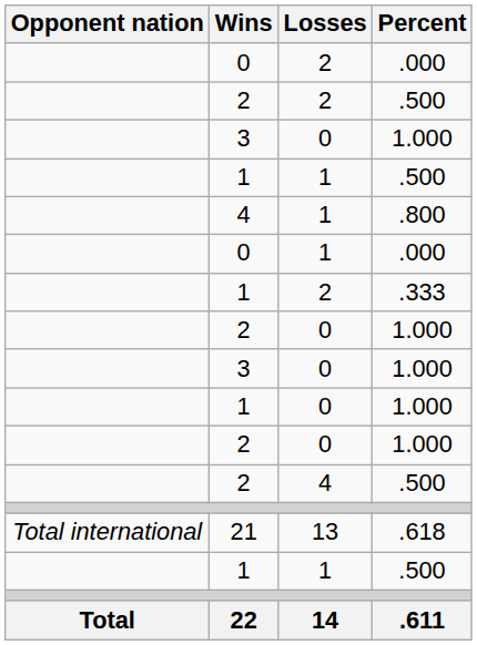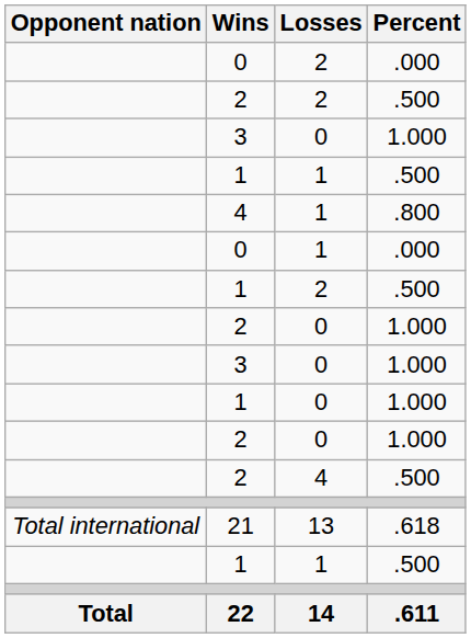 <table class=wikitable>
 <tr>
 <th>Opponent nation</th>
 <th>Wins</th>
 <th>Losses</th>
 <th>Percent</th>
 </tr>
 <tr align=center>
 <td align=left></td>
 <td>0</td>
 <td>2</td>
 <td>.000</td>
 </tr>
 <tr align=center>
 <td align=left></td>
 <td>2</td>
 <td>2</td>
 <td>.500</td>
 </tr>
 <tr align=center>
 <td align=left></td>
 <td>3</td>
 <td>0</td>
 <td>1.000</td>
 </tr>
 <tr align=center>
 <td align=left></td>
 <td>1</td>
 <td>1</td>
 <td>.500</td>
 </tr>
 <tr align=center>
 <td align=left></td>
 <td>4</td>
 <td>1</td>
 <td>.800</td>
 </tr>
 <tr align=center>
 <td align=left></td>
 <td>0</td>
 <td>1</td>
 <td>.000</td>
 </tr>
 <tr align=center>
 <td align=left></td>
 <td>1</td>
 <td>2</td>
-<td>.333</td>
+<td>.500</td>
 </tr>
 <tr align=center>
 <td align=left></td>
 <td>2</td>
 <td>0</td>
 <td>1.000</td>
 </tr>
 <tr align=center>
 <td align=left></td>
 <td>3</td>
 <td>0</td>
 <td>1.000</td>
 </tr>
 <tr align=center>
 <td align=left></td>
 <td>1</td>
 <td>0</td>
 <td>1.000</td>
 </tr>
 <tr align=center>
 <td align=left></td>
 <td>2</td>
 <td>0</td>
 <td>1.000</td>
 </tr>
 <tr align=center>
 <td align=left></td>
 <td>2</td>
 <td>4</td>
 <td>.500</td>
 </tr>
 <tr>
 <td colspan=4 bgcolor=lightgray></td>
 </tr>
 <tr align=center>
 <td><em>Total international</em></td>
 <td>21</td>
 <td>13</td>
 <td>.618</td>
 </tr>
 <tr align=center>
 <td align=left></td>
 <td>1</td>
 <td>1</td>
 <td>.500</td>
 </tr>
 <tr>
 <td colspan=4 bgcolor=lightgray></td>
 </tr>
 <tr>
 <th>Total</th>
 <th>22</th>
 <th>14</th>
 <th>.611</th>
 </tr>
 </table>
